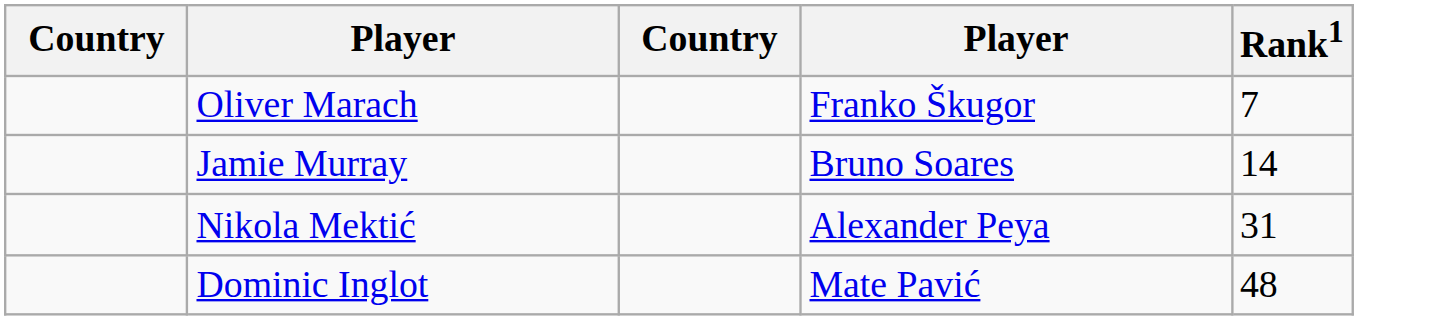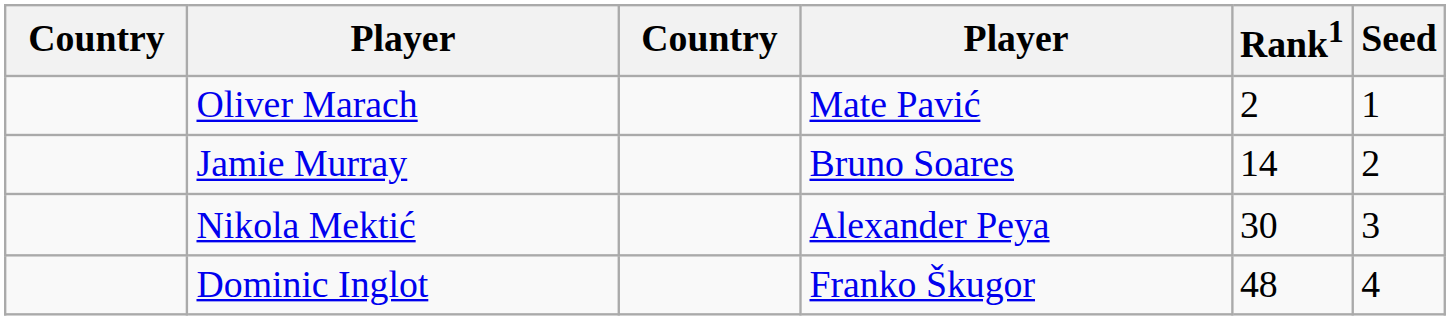 <table class="sortable wikitable">
 <tr>
 <th width="70">Country</th>
 <th width="175">Player</th>
 <th width="70">Country</th>
 <th width="175">Player</th>
 <th>Rank<sup>1</sup></th>
+<th>Seed</th>
 </tr>
 <tr>
 <td></td>
 <td><a href='#'>Oliver Marach</a></td>
 <td></td>
-<td><a href='#'>Franko Škugor</a></td>
-<td>7</td>
+<td><a href='#'>Mate Pavić</a></td>
+<td>2</td>
+<td>1</td>
 </tr>
 <tr>
 <td></td>
 <td><a href='#'>Jamie Murray</a></td>
 <td></td>
 <td><a href='#'>Bruno Soares</a></td>
 <td>14</td>
+<td>2</td>
 </tr>
 <tr>
 <td></td>
 <td><a href='#'>Nikola Mektić</a></td>
 <td></td>
 <td><a href='#'>Alexander Peya</a></td>
-<td>31</td>
+<td>30</td>
+<td>3</td>
 </tr>
 <tr>
 <td></td>
 <td><a href='#'>Dominic Inglot</a></td>
 <td></td>
-<td><a href='#'>Mate Pavić</a></td>
+<td><a href='#'>Franko Škugor</a></td>
 <td>48</td>
+<td>4</td>
 </tr>
 </table>
